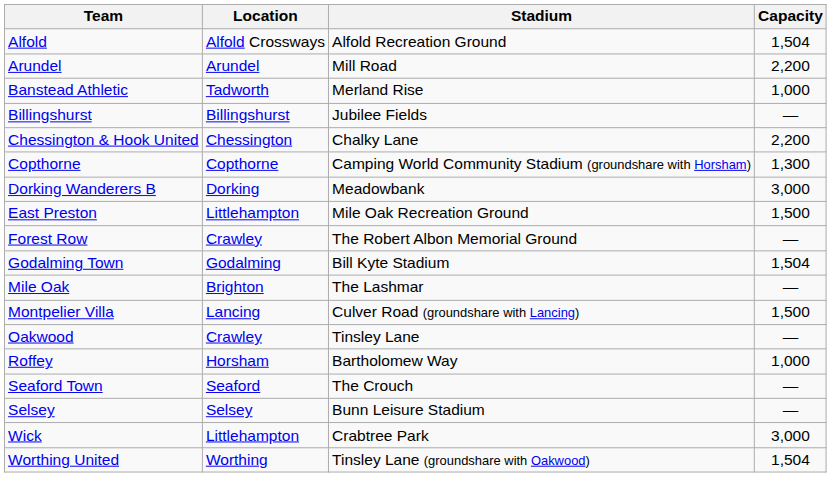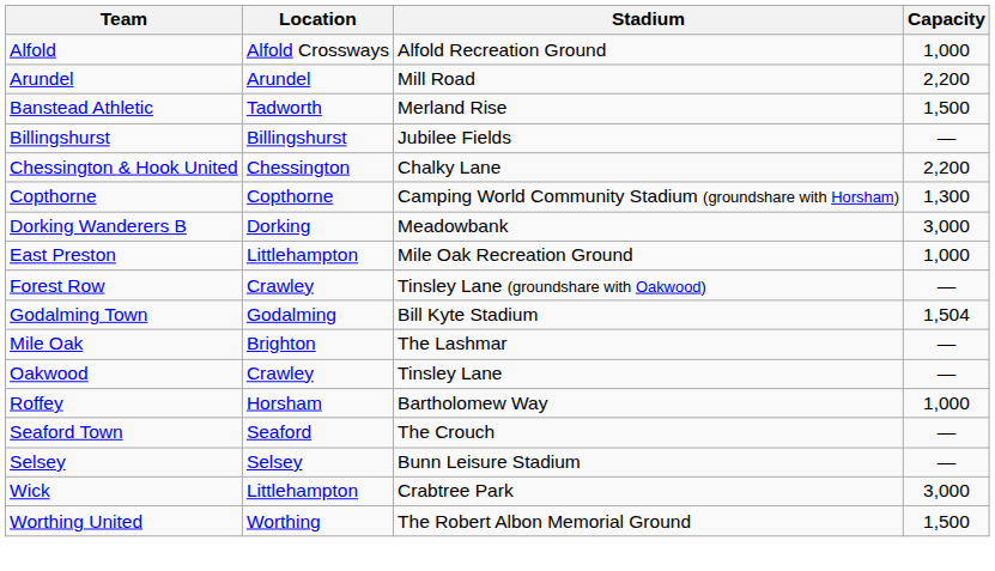 <table class="wikitable sortable">
 <tr>
 <th>Team</th>
 <th>Location</th>
 <th>Stadium</th>
 <th>Capacity</th>
 </tr>
 <tr>
 <td><a href='#'>Alfold</a></td>
 <td><a href='#'>Alfold</a> Crossways</td>
 <td>Alfold Recreation Ground</td>
-<td align="center">1,504</td>
+<td align="center">1,000</td>
 </tr>
 <tr>
 <td><a href='#'>Arundel</a></td>
 <td><a href='#'>Arundel</a></td>
 <td>Mill Road</td>
 <td align="center">2,200</td>
 </tr>
 <tr>
 <td><a href='#'>Banstead Athletic</a></td>
 <td><a href='#'>Tadworth</a></td>
 <td>Merland Rise</td>
-<td align="center">1,000</td>
+<td align="center">1,500</td>
 </tr>
 <tr>
 <td><a href='#'>Billingshurst</a></td>
 <td><a href='#'>Billingshurst</a></td>
 <td>Jubilee Fields</td>
 <td align="center">—</td>
 </tr>
 <tr>
 <td><a href='#'>Chessington & Hook United</a></td>
 <td><a href='#'>Chessington</a></td>
 <td>Chalky Lane</td>
 <td align="center">2,200</td>
 </tr>
 <tr>
 <td><a href='#'>Copthorne</a></td>
 <td><a href='#'>Copthorne</a></td>
 <td>Camping World Community Stadium <small>(groundshare with <a href='#'>Horsham</a>)</small></td>
 <td align="center">1,300</td>
 </tr>
 <tr>
 <td><a href='#'>Dorking Wanderers B</a></td>
 <td><a href='#'>Dorking</a></td>
 <td>Meadowbank</td>
 <td align="center">3,000</td>
 </tr>
 <tr>
 <td><a href='#'>East Preston</a></td>
 <td><a href='#'>Littlehampton</a> </td>
 <td>Mile Oak Recreation Ground</td>
-<td align="center">1,500</td>
+<td align="center">1,000</td>
 </tr>
 <tr>
 <td><a href='#'>Forest Row</a></td>
 <td><a href='#'>Crawley</a> </td>
-<td>The Robert Albon Memorial Ground</td>
+<td>Tinsley Lane <small>(groundshare with <a href='#'>Oakwood</a>)</small></td>
 <td align="center">—</td>
 </tr>
 <tr>
 <td><a href='#'>Godalming Town</a></td>
 <td><a href='#'>Godalming</a></td>
 <td>Bill Kyte Stadium</td>
 <td align="center">1,504</td>
 </tr>
 <tr>
 <td><a href='#'>Mile Oak</a></td>
 <td><a href='#'>Brighton</a> </td>
 <td>The Lashmar</td>
 <td align="center">—</td>
-</tr>
-<tr>
-<td><a href='#'>Montpelier Villa</a></td>
-<td><a href='#'>Lancing</a></td>
-<td>Culver Road <small>(groundshare with <a href='#'>Lancing</a>)</small></td>
-<td align="center">1,500</td>
 </tr>
 <tr>
 <td><a href='#'>Oakwood</a></td>
 <td><a href='#'>Crawley</a> </td>
 <td>Tinsley Lane</td>
 <td align="center">—</td>
 </tr>
 <tr>
 <td><a href='#'>Roffey</a></td>
 <td><a href='#'>Horsham</a> </td>
 <td>Bartholomew Way</td>
 <td align="center">1,000</td>
 </tr>
 <tr>
 <td><a href='#'>Seaford Town</a></td>
 <td><a href='#'>Seaford</a></td>
 <td>The Crouch</td>
 <td align="center">—</td>
 </tr>
 <tr>
 <td><a href='#'>Selsey</a></td>
 <td><a href='#'>Selsey</a></td>
 <td>Bunn Leisure Stadium</td>
 <td align="center">—</td>
 </tr>
 <tr>
 <td><a href='#'>Wick</a></td>
 <td><a href='#'>Littlehampton</a> </td>
 <td>Crabtree Park</td>
 <td align="center">3,000</td>
 </tr>
 <tr>
 <td><a href='#'>Worthing United</a></td>
 <td><a href='#'>Worthing</a> </td>
-<td>Tinsley Lane <small>(groundshare with <a href='#'>Oakwood</a>)</small></td>
-<td align="center">1,504</td>
+<td>The Robert Albon Memorial Ground</td>
+<td align="center">1,500</td>
 </tr>
 </table>
